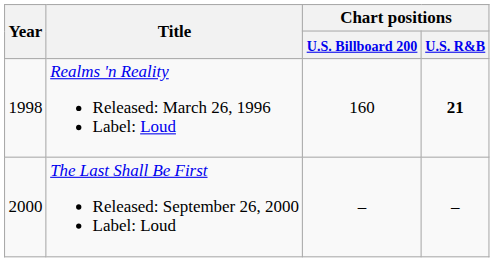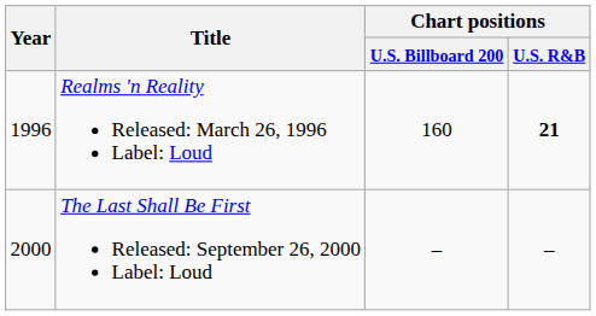 <table class="wikitable">
 <tr>
 <th rowspan="2">Year</th>
 <th rowspan="2">Title</th>
 <th colspan="2">Chart positions</th>
 </tr>
 <tr>
 <th><small><a href='#'>U.S. Billboard 200</a></small></th>
 <th><small><a href='#'>U.S. R&B</a></small></th>
 </tr>
 <tr>
-<td>1998</td>
+<td>1996</td>
 <td><em><a href='#'>Realms 'n Reality</a></em><br><ul><li>Released: March 26, 1996</li><li>Label: <a href='#'>Loud</a></li></ul></td>
 <td align="center">160</td>
 <td align="center"><strong>21</strong></td>
 </tr>
 <tr>
 <td>2000</td>
 <td><em><a href='#'>The Last Shall Be First</a></em><br><ul><li>Released: September 26, 2000</li><li>Label: Loud</li></ul></td>
 <td align="center">–</td>
 <td align="center">–</td>
 </tr>
 </table>
